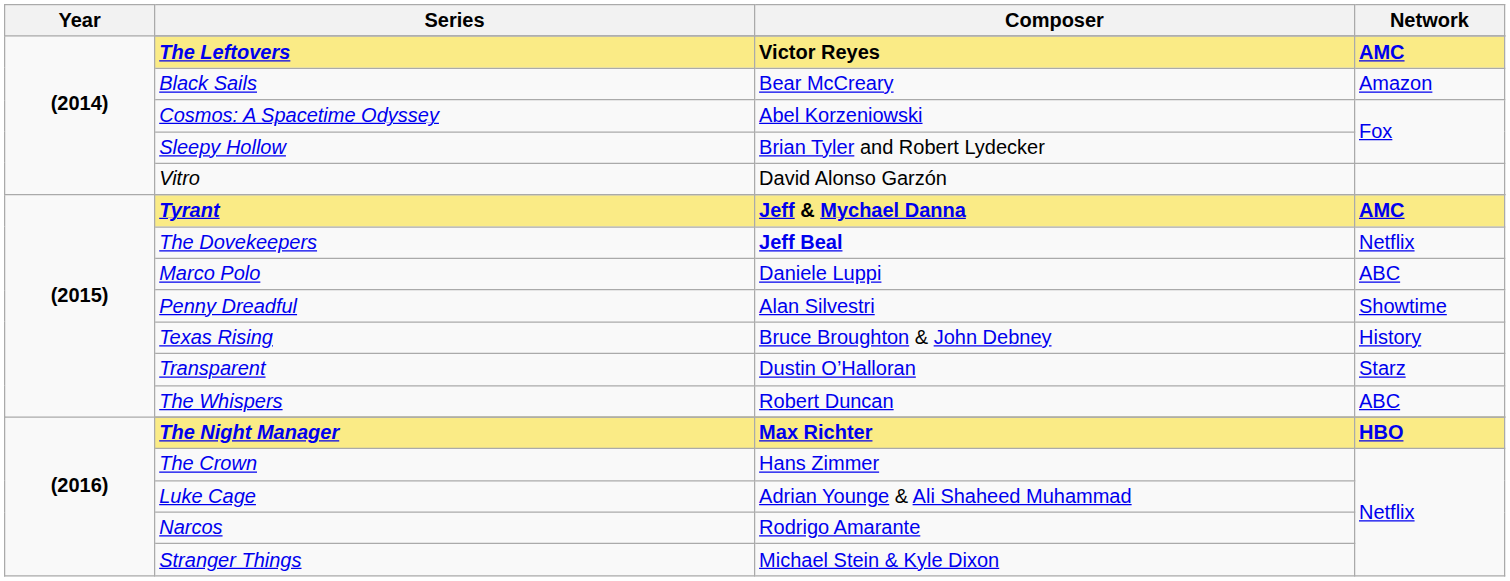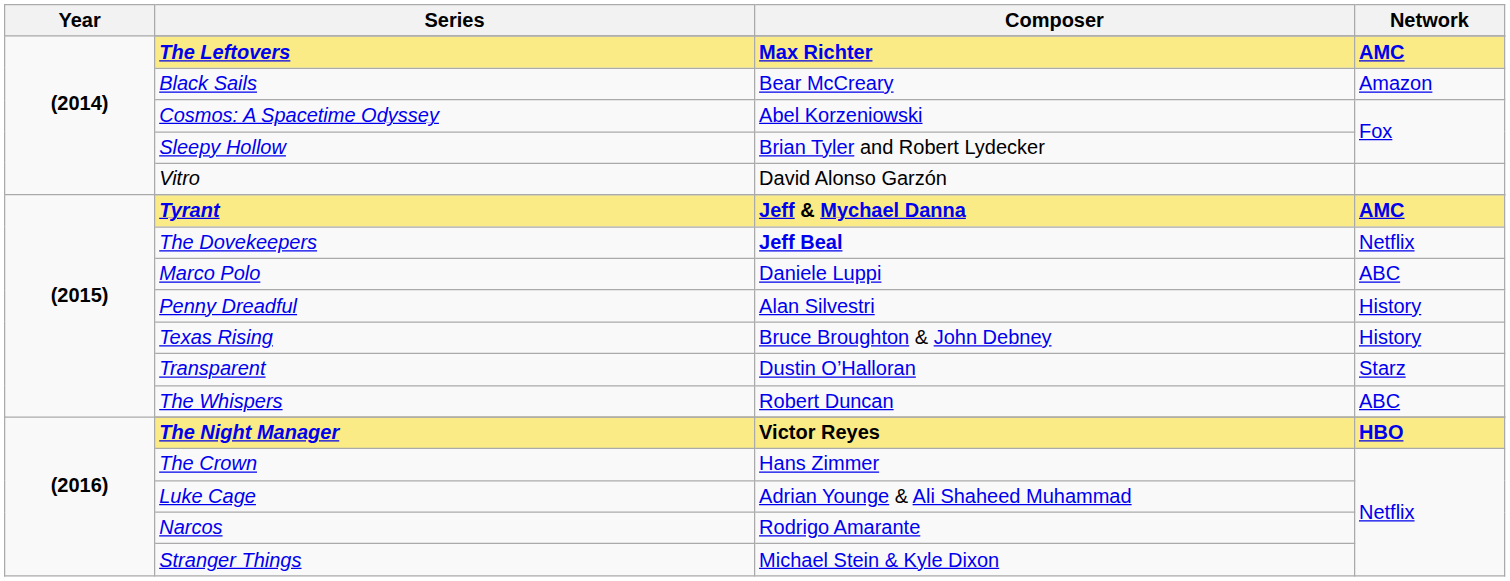 <table class="wikitable" width="95%" cellpadding="4">
 <tr>
 <th width="10%">Year</th>
 <th width="40%">Series</th>
 <th width="40%">Composer</th>
 <th width="10%">Network</th>
 </tr>
 <tr>
 <td rowspan=6 style="text-align:center"><strong>(2014)</strong><br> <br></td>
 </tr>
 <tr style="background:#FAEB86">
 <td><strong><em><a href='#'>The Leftovers</a></em></strong></td>
-<td><strong>Victor Reyes</strong></td>
+<td><strong><a href='#'>Max Richter</a></strong></td>
 <td><strong><a href='#'>AMC</a></strong></td>
 </tr>
 <tr>
 <td><em><a href='#'>Black Sails</a></em></td>
 <td><a href='#'>Bear McCreary</a></td>
 <td><a href='#'>Amazon</a></td>
 </tr>
 <tr>
 <td><em><a href='#'>Cosmos: A Spacetime Odyssey</a></em></td>
 <td><a href='#'>Abel Korzeniowski</a></td>
 <td rowspan="2"><a href='#'>Fox</a></td>
 </tr>
 <tr>
 <td><em><a href='#'>Sleepy Hollow</a></em></td>
 <td><a href='#'>Brian Tyler</a> and Robert Lydecker</td>
 </tr>
 <tr>
 <td><em>Vitro</em></td>
 <td>David Alonso Garzón</td>
 <td></td>
 </tr>
 <tr>
 <td rowspan=8 style="text-align:center"><strong>(2015)</strong><br> <br></td>
 </tr>
 <tr style="background:#FAEB86">
 <td><strong><em><a href='#'>Tyrant</a></em></strong></td>
 <td><strong><a href='#'>Jeff</a> & <a href='#'>Mychael Danna</a></strong></td>
 <td><strong><a href='#'>AMC</a></strong></td>
 </tr>
 <tr>
 <td><em><a href='#'>The Dovekeepers</a></em></td>
 <td><strong><a href='#'>Jeff Beal</a></strong></td>
 <td><a href='#'>Netflix</a></td>
 </tr>
 <tr>
 <td><em><a href='#'>Marco Polo</a></em></td>
 <td><a href='#'>Daniele Luppi</a></td>
 <td><a href='#'>ABC</a></td>
 </tr>
 <tr>
 <td><em><a href='#'>Penny Dreadful</a></em></td>
 <td><a href='#'>Alan Silvestri</a></td>
-<td><a href='#'>Showtime</a></td>
+<td><a href='#'>History</a></td>
 </tr>
 <tr>
 <td><em><a href='#'>Texas Rising</a></em></td>
 <td><a href='#'>Bruce Broughton</a> & <a href='#'>John Debney</a></td>
 <td><a href='#'>History</a></td>
 </tr>
 <tr>
 <td><em><a href='#'>Transparent</a></em></td>
 <td><a href='#'>Dustin O’Halloran</a></td>
 <td><a href='#'>Starz</a></td>
 </tr>
 <tr>
 <td><em><a href='#'>The Whispers</a></em></td>
 <td><a href='#'>Robert Duncan</a></td>
 <td><a href='#'>ABC</a></td>
 </tr>
 <tr>
 <td rowspan=6 style="text-align:center"><strong>(2016)</strong><br> <br></td>
 </tr>
 <tr style="background:#FAEB86">
 <td><strong><em><a href='#'>The Night Manager</a></em></strong></td>
-<td><strong><a href='#'>Max Richter</a></strong></td>
+<td><strong>Victor Reyes</strong></td>
 <td><strong><a href='#'>HBO</a></strong></td>
 </tr>
 <tr>
 <td><em><a href='#'>The Crown</a></em></td>
 <td><a href='#'>Hans Zimmer</a></td>
 <td rowspan="4"><a href='#'>Netflix</a></td>
 </tr>
 <tr>
 <td><em><a href='#'>Luke Cage</a></em></td>
 <td><a href='#'>Adrian Younge</a> & <a href='#'>Ali Shaheed Muhammad</a></td>
 </tr>
 <tr>
 <td><em><a href='#'>Narcos</a></em></td>
 <td><a href='#'>Rodrigo Amarante</a></td>
 </tr>
 <tr>
 <td><em><a href='#'>Stranger Things</a></em></td>
 <td><a href='#'>Michael Stein & Kyle Dixon</a></td>
 </tr>
 </table>
